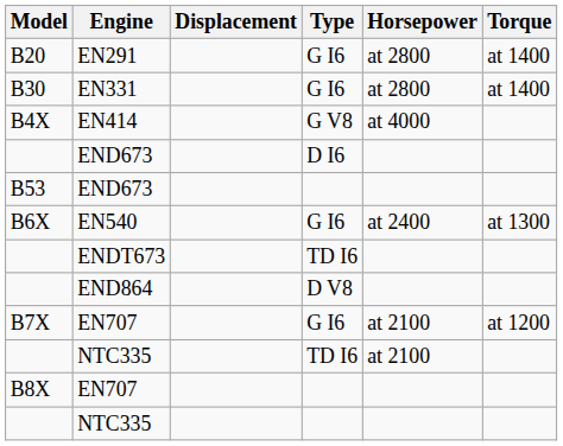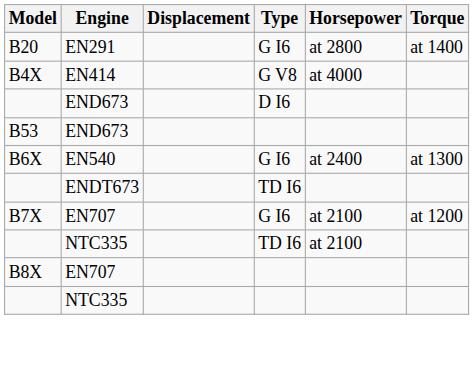 <table class="wikitable">
 <tr>
 <th>Model</th>
 <th>Engine</th>
 <th>Displacement</th>
 <th>Type</th>
 <th>Horsepower</th>
 <th>Torque</th>
 </tr>
 <tr>
 <td>B20</td>
 <td>EN291</td>
-<td></td>
-<td>G I6</td>
-<td> at 2800</td>
-<td> at 1400</td>
-</tr>
-<tr>
-<td>B30</td>
-<td>EN331</td>
 <td></td>
 <td>G I6</td>
 <td> at 2800</td>
 <td> at 1400</td>
 </tr>
 <tr>
 <td>B4X</td>
 <td>EN414</td>
 <td></td>
 <td>G V8</td>
 <td> at 4000</td>
 <td></td>
 </tr>
 <tr>
 <td></td>
 <td>END673</td>
 <td></td>
 <td>D I6</td>
 <td></td>
 <td></td>
 </tr>
 <tr>
 <td>B53</td>
 <td>END673</td>
 <td></td>
 <td></td>
 <td></td>
 <td></td>
 </tr>
 <tr>
 <td>B6X</td>
 <td>EN540</td>
 <td></td>
 <td>G I6</td>
 <td> at 2400</td>
 <td> at 1300</td>
 </tr>
 <tr>
 <td></td>
 <td>ENDT673</td>
 <td></td>
 <td>TD I6</td>
 <td></td>
 <td></td>
 </tr>
 <tr>
-<td></td>
-<td>END864</td>
-<td></td>
-<td>D V8</td>
-<td></td>
-<td></td>
-</tr>
-<tr>
 <td>B7X</td>
 <td>EN707</td>
 <td></td>
 <td>G I6</td>
 <td> at 2100</td>
 <td> at 1200</td>
 </tr>
 <tr>
 <td></td>
 <td>NTC335</td>
 <td></td>
 <td>TD I6</td>
 <td> at 2100</td>
 <td></td>
 </tr>
 <tr>
 <td>B8X</td>
 <td>EN707</td>
 <td></td>
 <td></td>
 <td></td>
 <td></td>
 </tr>
 <tr>
 <td></td>
 <td>NTC335</td>
 <td></td>
 <td></td>
 <td></td>
 <td></td>
 </tr>
 </table>
